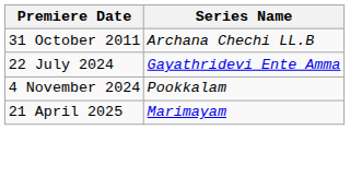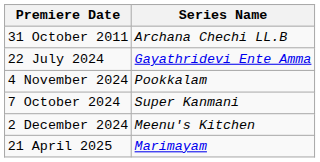 <table class="wikitable">
 <tr>
 <th>Premiere Date</th>
 <th>Series Name</th>
 </tr>
 <tr>
 <td>31 October 2011</td>
 <td><em>Archana Chechi LL.B</em></td>
 </tr>
 <tr>
 <td>22 July 2024</td>
 <td><em><a href='#'>Gayathridevi Ente Amma</a></em></td>
 </tr>
 <tr>
 <td>4 November 2024</td>
 <td><em>Pookkalam</em></td>
 </tr>
 <tr>
+<td>7 October 2024</td>
+<td><em>Super Kanmani</em></td>
+</tr>
+<tr>
+<td>2 December 2024</td>
+<td><em>Meenu's Kitchen</em></td>
+</tr>
+<tr>
 <td>21 April 2025</td>
 <td><em><a href='#'>Marimayam</a></em></td>
 </tr>
 </table>
